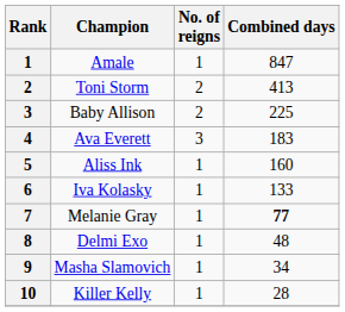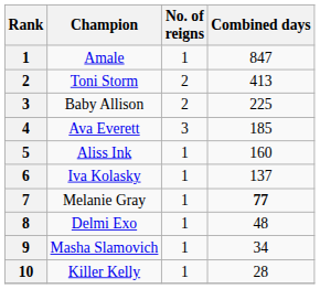 <table class="wikitable sortable" style="text-align: center">
 <tr>
 <th>Rank</th>
 <th>Champion</th>
 <th>No. of<br>reigns</th>
 <th>Combined days</th>
 </tr>
 <tr>
 <th>1</th>
 <td><a href='#'>Amale</a></td>
 <td>1</td>
 <td>847</td>
 </tr>
 <tr>
 <th>2</th>
 <td><a href='#'>Toni Storm</a></td>
 <td>2</td>
 <td>413</td>
 </tr>
 <tr>
 <th>3</th>
 <td>Baby Allison</td>
 <td>2</td>
 <td>225</td>
 </tr>
 <tr>
 <th>4</th>
 <td><a href='#'>Ava Everett</a></td>
 <td>3</td>
-<td>183</td>
+<td>185</td>
 </tr>
 <tr>
 <th>5</th>
 <td><a href='#'>Aliss Ink</a></td>
 <td>1</td>
 <td>160</td>
 </tr>
 <tr>
 <th>6</th>
 <td><a href='#'>Iva Kolasky</a></td>
 <td>1</td>
-<td>133</td>
+<td>137</td>
 </tr>
 <tr>
 <th>7</th>
 <td>Melanie Gray</td>
 <td>1</td>
 <td><strong>77</strong></td>
 </tr>
 <tr>
 <th>8</th>
 <td><a href='#'>Delmi Exo</a></td>
 <td>1</td>
 <td>48</td>
 </tr>
 <tr>
 <th>9</th>
 <td><a href='#'>Masha Slamovich</a></td>
 <td>1</td>
 <td>34</td>
 </tr>
 <tr>
 <th>10</th>
 <td><a href='#'>Killer Kelly</a></td>
 <td>1</td>
 <td>28</td>
 </tr>
 <tr>
 </tr>
 </table>
